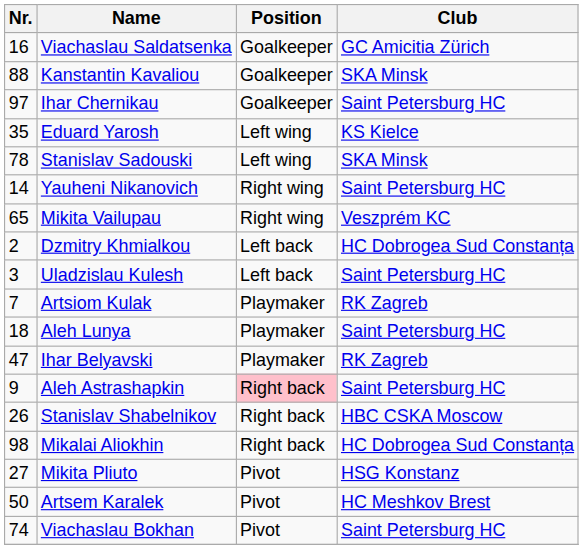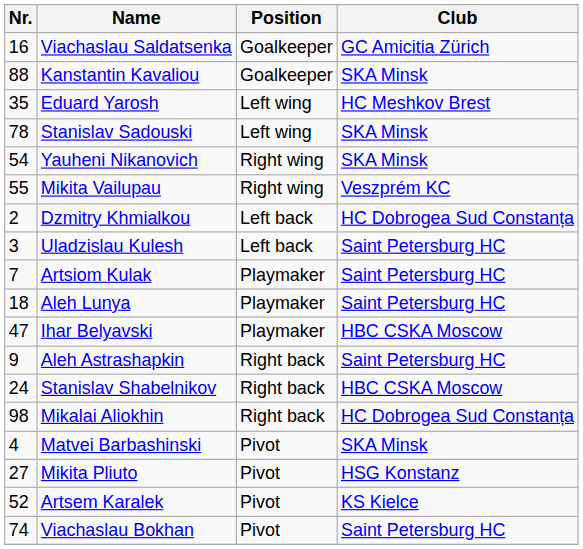 <table class="wikitable">
 <tr>
 <th>Nr.</th>
 <th>Name</th>
 <th>Position</th>
 <th>Club</th>
 </tr>
 <tr>
 <td>16</td>
 <td><a href='#'>Viachaslau Saldatsenka</a></td>
 <td>Goalkeeper</td>
 <td> <a href='#'>GC Amicitia Zürich</a></td>
 </tr>
 <tr>
 <td>88</td>
 <td><a href='#'>Kanstantin Kavaliou</a></td>
 <td>Goalkeeper</td>
 <td> <a href='#'>SKA Minsk</a></td>
 </tr>
 <tr>
-<td>97</td>
-<td><a href='#'>Ihar Chernikau</a></td>
-<td>Goalkeeper</td>
-<td> <a href='#'>Saint Petersburg HC</a></td>
-</tr>
-<tr>
 <td>35</td>
 <td><a href='#'>Eduard Yarosh</a></td>
 <td>Left wing</td>
-<td> <a href='#'>KS Kielce</a></td>
+<td> <a href='#'>HC Meshkov Brest</a></td>
 </tr>
 <tr>
 <td>78</td>
 <td><a href='#'>Stanislav Sadouski</a></td>
 <td>Left wing</td>
 <td> <a href='#'>SKA Minsk</a></td>
 </tr>
 <tr>
-<td>14</td>
+<td>54</td>
 <td><a href='#'>Yauheni Nikanovich</a></td>
 <td>Right wing</td>
-<td> <a href='#'>Saint Petersburg HC</a></td>
+<td> <a href='#'>SKA Minsk</a></td>
 </tr>
 <tr>
-<td>65</td>
+<td>55</td>
 <td><a href='#'>Mikita Vailupau</a></td>
 <td>Right wing</td>
 <td> <a href='#'>Veszprém KC</a></td>
 </tr>
 <tr>
 <td>2</td>
 <td><a href='#'>Dzmitry Khmialkou</a></td>
 <td>Left back</td>
 <td> <a href='#'>HC Dobrogea Sud Constanța</a></td>
 </tr>
 <tr>
 <td>3</td>
 <td><a href='#'>Uladzislau Kulesh</a></td>
 <td>Left back</td>
 <td> <a href='#'>Saint Petersburg HC</a></td>
 </tr>
 <tr>
 <td>7</td>
 <td><a href='#'>Artsiom Kulak</a></td>
 <td>Playmaker</td>
-<td> <a href='#'>RK Zagreb</a></td>
+<td> <a href='#'>Saint Petersburg HC</a></td>
 </tr>
 <tr>
 <td>18</td>
 <td><a href='#'>Aleh Lunya</a></td>
 <td>Playmaker</td>
 <td> <a href='#'>Saint Petersburg HC</a></td>
 </tr>
 <tr>
 <td>47</td>
 <td><a href='#'>Ihar Belyavski</a></td>
 <td>Playmaker</td>
-<td> <a href='#'>RK Zagreb</a></td>
+<td> <a href='#'>HBC CSKA Moscow</a></td>
 </tr>
 <tr>
 <td>9</td>
 <td><a href='#'>Aleh Astrashapkin</a></td>
-<td style="background: pink;">Right back</td>
+<td>Right back</td>
 <td> <a href='#'>Saint Petersburg HC</a></td>
 </tr>
 <tr>
-<td>26</td>
+<td>24</td>
 <td><a href='#'>Stanislav Shabelnikov</a></td>
 <td>Right back</td>
 <td> <a href='#'>HBC CSKA Moscow</a></td>
 </tr>
 <tr>
 <td>98</td>
 <td><a href='#'>Mikalai Aliokhin</a></td>
 <td>Right back</td>
 <td> <a href='#'>HC Dobrogea Sud Constanța</a></td>
 </tr>
 <tr>
+<td>4</td>
+<td><a href='#'>Matvei Barbashinski</a></td>
+<td>Pivot</td>
+<td> <a href='#'>SKA Minsk</a></td>
+</tr>
+<tr>
 <td>27</td>
 <td><a href='#'>Mikita Pliuto</a></td>
 <td>Pivot</td>
 <td> <a href='#'>HSG Konstanz</a></td>
 </tr>
 <tr>
-<td>50</td>
+<td>52</td>
 <td><a href='#'>Artsem Karalek</a></td>
 <td>Pivot</td>
-<td> <a href='#'>HC Meshkov Brest</a></td>
+<td> <a href='#'>KS Kielce</a></td>
 </tr>
 <tr>
 <td>74</td>
 <td><a href='#'>Viachaslau Bokhan</a></td>
 <td>Pivot</td>
 <td> <a href='#'>Saint Petersburg HC</a></td>
 </tr>
 <tr>
 </tr>
 </table>
